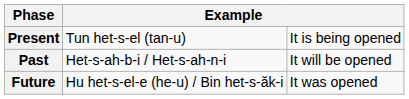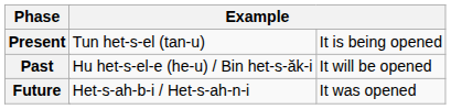 <table class= "wikitable">
 <tr>
 <th colspan=2>Phase</th>
 <th colspan=2>Example</th>
 </tr>
 <tr>
 <th colspan=2>Present</th>
 <td>Tun het-s-el (tan-u)</td>
 <td>It is being opened</td>
 </tr>
 <tr>
 <th colspan=2>Past</th>
-<td>Het-s-ah-b-i / Het-s-ah-n-i</td>
+<td>Hu het-s-el-e (he-u) / Bin het-s-ăk-i</td>
 <td>It will be opened</td>
 </tr>
 <tr>
 <th colspan=2>Future</th>
-<td>Hu het-s-el-e (he-u) / Bin het-s-ăk-i</td>
+<td>Het-s-ah-b-i / Het-s-ah-n-i</td>
 <td>It was opened</td>
 </tr>
 </table>
